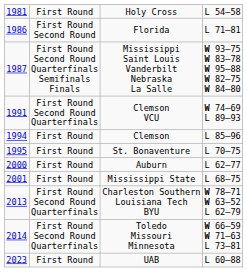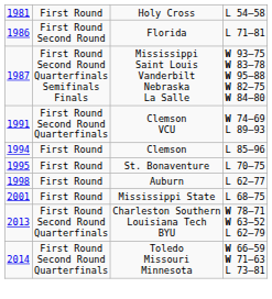 <table class="wikitable">
 <tr align="center">
 <td><a href='#'>1981</a></td>
 <td>First Round</td>
 <td>Holy Cross</td>
 <td>L 54–58</td>
 </tr>
 <tr align="center">
 <td><a href='#'>1986</a></td>
 <td>First Round<br>Second Round</td>
 <td>Florida</td>
 <td>L 71–81</td>
 </tr>
 <tr align="center">
 <td><a href='#'>1987</a></td>
 <td>First Round<br>Second Round<br>Quarterfinals<br>Semifinals<br>Finals</td>
 <td>Mississippi<br>Saint Louis<br>Vanderbilt<br>Nebraska<br>La Salle</td>
 <td><strong>W</strong> 93–75<br><strong>W</strong> 83–78<br><strong>W</strong> 95–88<br><strong>W</strong> 82–75<br><strong>W</strong> 84–80</td>
 </tr>
 <tr align="center">
 <td><a href='#'>1991</a></td>
 <td>First Round<br>Second Round<br>Quarterfinals</td>
 <td>Clemson<br>VCU</td>
 <td><strong>W</strong> 74–69<br>L 89–93</td>
 </tr>
 <tr align="center">
 <td><a href='#'>1994</a></td>
 <td>First Round</td>
 <td>Clemson</td>
 <td>L 85–96</td>
 </tr>
 <tr align="center">
 <td><a href='#'>1995</a></td>
 <td>First Round</td>
 <td>St. Bonaventure</td>
 <td>L 70–75</td>
 </tr>
 <tr align="center">
-<td><a href='#'>2000</a></td>
+<td><a href='#'>1998</a></td>
 <td>First Round</td>
 <td>Auburn</td>
 <td>L 62–77</td>
 </tr>
 <tr align="center">
 <td><a href='#'>2001</a></td>
 <td>First Round</td>
 <td>Mississippi State</td>
 <td>L 68–75</td>
 </tr>
 <tr align="center">
 <td><a href='#'>2013</a></td>
 <td>First Round<br>Second Round<br>Quarterfinals</td>
 <td>Charleston Southern<br>Louisiana Tech<br>BYU</td>
 <td><strong>W</strong> 78–71<br><strong>W</strong> 63–52<br>L 62–79</td>
 </tr>
 <tr align="center">
 <td><a href='#'>2014</a></td>
 <td>First Round<br>Second Round<br>Quarterfinals</td>
 <td>Toledo<br>Missouri<br>Minnesota</td>
 <td><strong>W</strong> 66–59<br><strong>W</strong> 71–63<br>L 73–81</td>
 </tr>
-<tr align="center">
-<td><a href='#'>2023</a></td>
-<td>First Round</td>
-<td>UAB</td>
-<td>L 60–88</td>
-</tr>
 </table>
